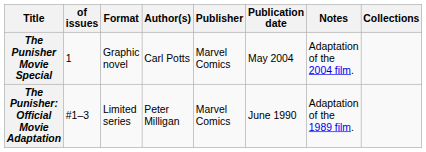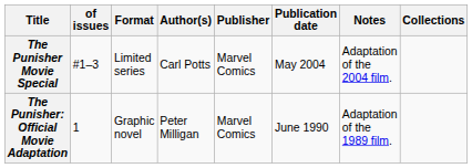 <table class="wikitable">
 <tr>
 <th>Title</th>
 <th style="width:40pt"> of issues</th>
 <th style="width:75pt">Format</th>
 <th style="width:125pt">Author(s)</th>
 <th style="width:125pt">Publisher</th>
 <th style="width:150pt">Publication date</th>
 <th style="width:175pt">Notes</th>
 <th>Collections</th>
 </tr>
 <tr>
 <th><em>The Punisher Movie Special</em></th>
-<td>1</td>
-<td>Graphic novel</td>
+<td>#1–3</td>
+<td>Limited series</td>
 <td>Carl Potts</td>
 <td>Marvel Comics</td>
 <td>May 2004</td>
 <td>Adaptation of the <a href='#'>2004 film</a>.</td>
 <td></td>
 </tr>
 <tr>
 <th><em>The Punisher: Official Movie Adaptation</em></th>
-<td>#1–3</td>
-<td>Limited series</td>
+<td>1</td>
+<td>Graphic novel</td>
 <td>Peter Milligan</td>
 <td>Marvel Comics</td>
 <td>June 1990</td>
 <td>Adaptation of the <a href='#'>1989 film</a>.</td>
 <td></td>
 </tr>
 </table>
